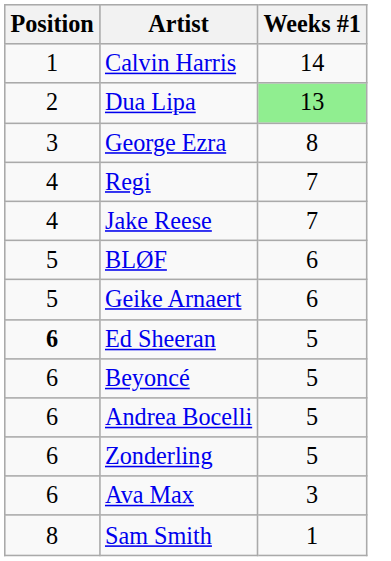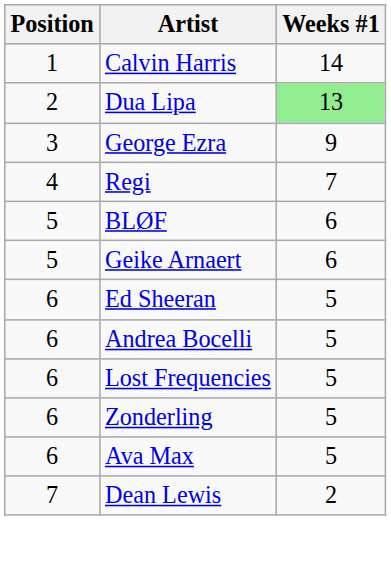 <table class="wikitable sortable" style="font-size:97%;">
 <tr>
 <th>Position</th>
 <th>Artist</th>
 <th>Weeks #1</th>
 </tr>
 <tr>
 <td align="center">1</td>
 <td><a href='#'>Calvin Harris</a></td>
 <td align="center">14</td>
 </tr>
 <tr>
 <td align="center">2</td>
 <td><a href='#'>Dua Lipa</a></td>
 <td align="center" style="background: lightgreen;">13</td>
 </tr>
 <tr>
 <td align="center">3</td>
 <td><a href='#'>George Ezra</a></td>
-<td align="center">8</td>
+<td align="center">9</td>
 </tr>
 <tr>
 <td align="center">4</td>
 <td><a href='#'>Regi</a></td>
-<td align="center">7</td>
-</tr>
-<tr>
-<td align="center">4</td>
-<td><a href='#'>Jake Reese</a></td>
 <td align="center">7</td>
 </tr>
 <tr>
 <td align="center">5</td>
 <td><a href='#'>BLØF</a></td>
 <td align="center">6</td>
 </tr>
 <tr>
 <td align="center">5</td>
 <td><a href='#'>Geike Arnaert</a></td>
 <td align="center">6</td>
 </tr>
 <tr>
-<td align="center"><strong>6</strong></td>
+<td align="center">6</td>
 <td><a href='#'>Ed Sheeran</a></td>
 <td align="center">5</td>
 </tr>
 <tr>
 <td align="center">6</td>
-<td><a href='#'>Beyoncé</a></td>
+<td><a href='#'>Andrea Bocelli</a></td>
 <td align="center">5</td>
 </tr>
 <tr>
 <td align="center">6</td>
-<td><a href='#'>Andrea Bocelli</a></td>
+<td><a href='#'>Lost Frequencies</a></td>
 <td align="center">5</td>
 </tr>
 <tr>
 <td align="center">6</td>
 <td><a href='#'>Zonderling</a></td>
 <td align="center">5</td>
 </tr>
 <tr>
 <td align="center">6</td>
 <td><a href='#'>Ava Max</a></td>
-<td align="center">3</td>
+<td align="center">5</td>
 </tr>
 <tr>
-<td align="center">8</td>
-<td><a href='#'>Sam Smith</a></td>
-<td align="center">1</td>
+<td align="center">7</td>
+<td><a href='#'>Dean Lewis</a></td>
+<td align="center">2</td>
 </tr>
 </table>
